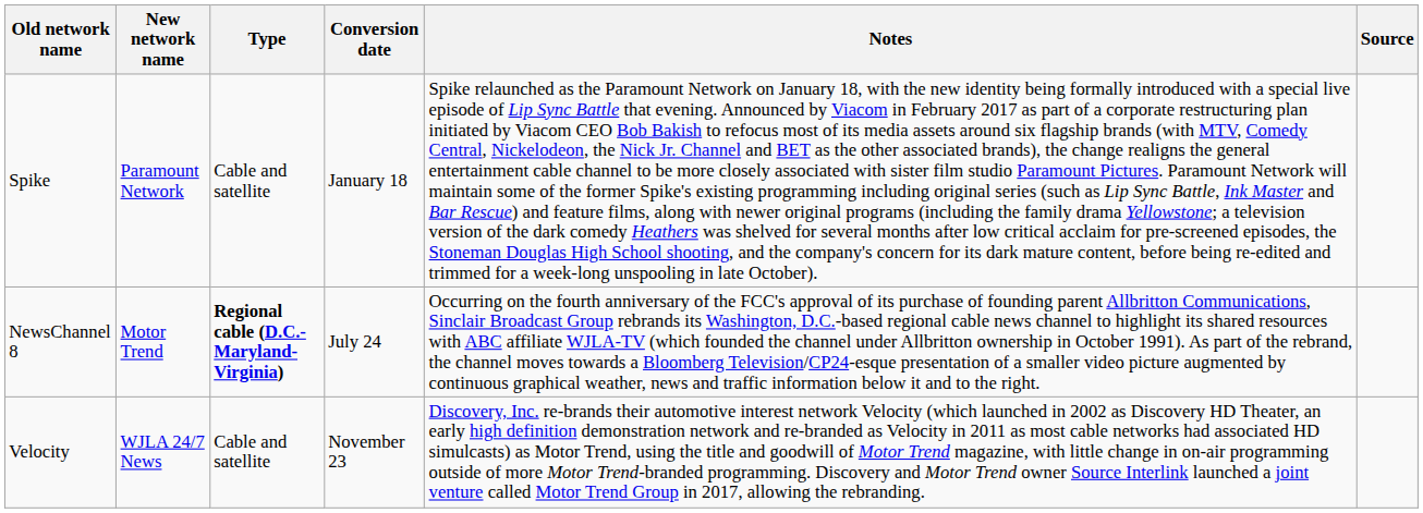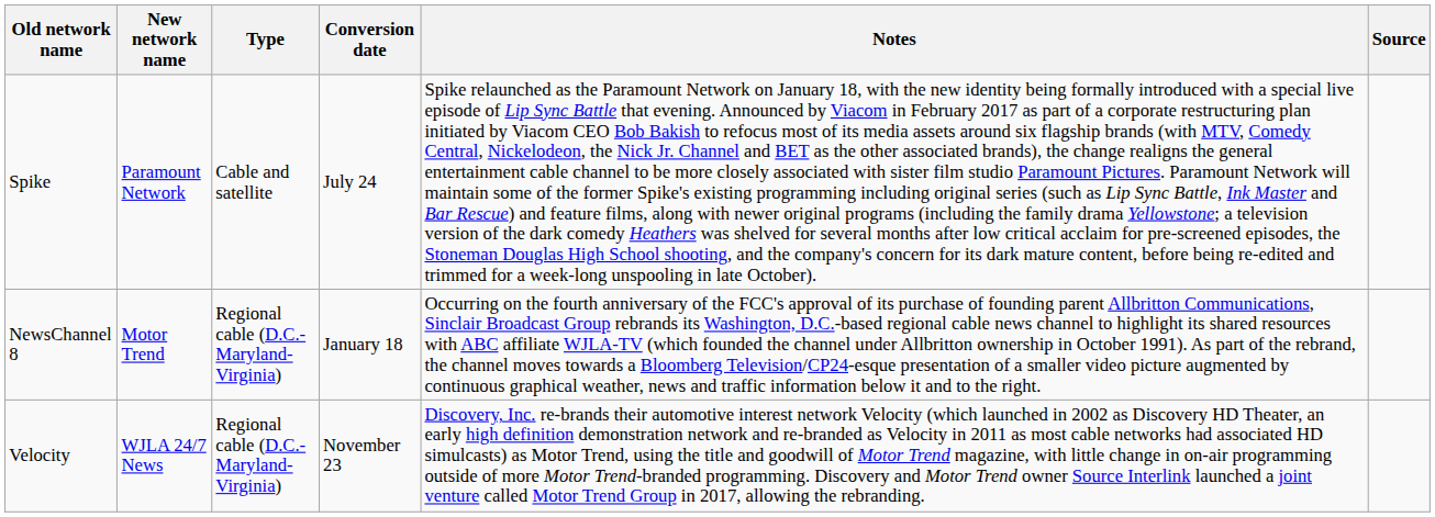 <table class="wikitable">
 <tr>
 <th>Old network<br>name</th>
 <th>New network<br>name</th>
 <th>Type</th>
 <th>Conversion date</th>
 <th>Notes</th>
 <th>Source</th>
 </tr>
 <tr>
 <td>Spike</td>
 <td><a href='#'>Paramount Network</a></td>
 <td>Cable and satellite</td>
-<td>January 18</td>
+<td>July 24</td>
 <td>Spike relaunched as the Paramount Network on January 18, with the new identity being formally introduced with a special live episode of <em><a href='#'>Lip Sync Battle</a></em> that evening. Announced by <a href='#'>Viacom</a> in February 2017 as part of a corporate restructuring plan initiated by Viacom CEO <a href='#'>Bob Bakish</a> to refocus most of its media assets around six flagship brands (with <a href='#'>MTV</a>, <a href='#'>Comedy Central</a>, <a href='#'>Nickelodeon</a>, the <a href='#'>Nick Jr. Channel</a> and <a href='#'>BET</a> as the other associated brands), the change realigns the general entertainment cable channel to be more closely associated with sister film studio <a href='#'>Paramount Pictures</a>. Paramount Network will maintain some of the former Spike's existing programming including original series (such as <em>Lip Sync Battle</em>, <em><a href='#'>Ink Master</a></em> and <em><a href='#'>Bar Rescue</a></em>) and feature films, along with newer original programs (including the family drama <em><a href='#'>Yellowstone</a></em>; a television version of the dark comedy <em><a href='#'>Heathers</a></em> was shelved for several months after low critical acclaim for pre-screened episodes, the <a href='#'>Stoneman Douglas High School shooting</a>, and the company's concern for its dark mature content, before being re-edited and trimmed for a week-long unspooling in late October).</td>
 <td></td>
 </tr>
 <tr>
 <td>NewsChannel 8</td>
 <td><a href='#'>Motor Trend</a></td>
-<td><strong>Regional cable (<a href='#'>D.C.-Maryland-Virginia</a>)</strong></td>
-<td>July 24</td>
+<td>Regional cable (<a href='#'>D.C.-Maryland-Virginia</a>)</td>
+<td>January 18</td>
 <td>Occurring on the fourth anniversary of the FCC's approval of its purchase of founding parent <a href='#'>Allbritton Communications</a>, <a href='#'>Sinclair Broadcast Group</a> rebrands its <a href='#'>Washington, D.C.</a>-based regional cable news channel to highlight its shared resources with <a href='#'>ABC</a> affiliate <a href='#'>WJLA-TV</a> (which founded the channel under Allbritton ownership in October 1991). As part of the rebrand, the channel moves towards a <a href='#'>Bloomberg Television</a>/<a href='#'>CP24</a>-esque presentation of a smaller video picture augmented by continuous graphical weather, news and traffic information below it and to the right.</td>
 <td></td>
 </tr>
 <tr>
 <td>Velocity</td>
 <td><a href='#'>WJLA 24/7 News</a></td>
-<td>Cable and satellite</td>
+<td>Regional cable (<a href='#'>D.C.-Maryland-Virginia</a>)</td>
 <td>November 23</td>
 <td><a href='#'>Discovery, Inc.</a> re-brands their automotive interest network Velocity (which launched in 2002 as Discovery HD Theater, an early <a href='#'>high definition</a> demonstration network and re-branded as Velocity in 2011 as most cable networks had associated HD simulcasts) as Motor Trend, using the title and goodwill of <em><a href='#'>Motor Trend</a></em> magazine, with little change in on-air programming outside of more <em>Motor Trend</em>-branded programming. Discovery and <em>Motor Trend</em> owner <a href='#'>Source Interlink</a> launched a <a href='#'>joint venture</a> called <a href='#'>Motor Trend Group</a> in 2017, allowing the rebranding.</td>
 <td></td>
 </tr>
 </table>
